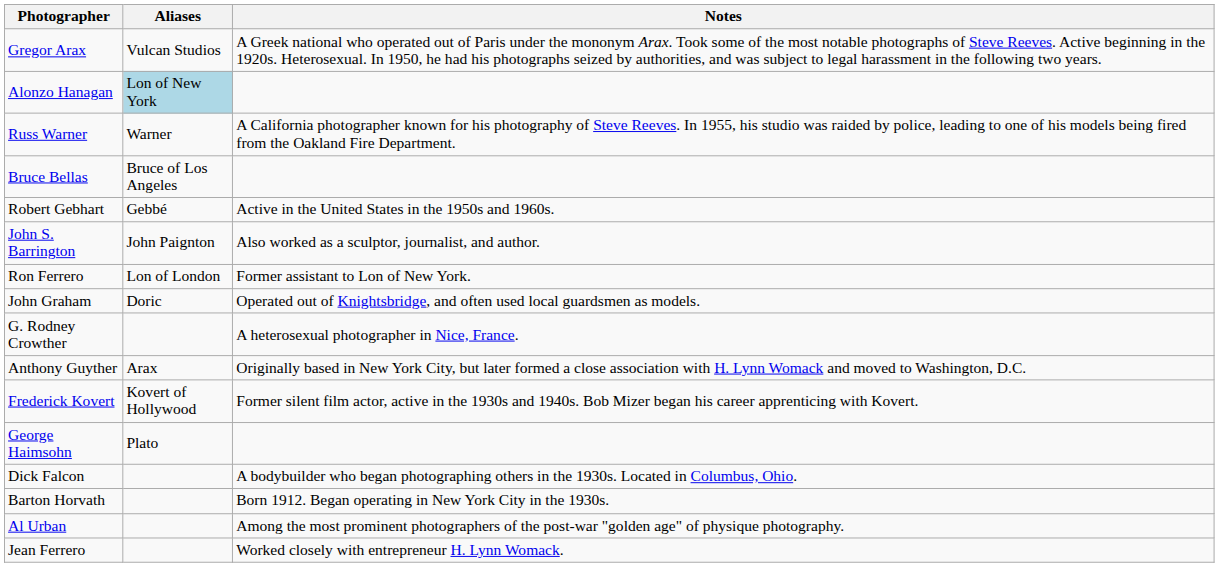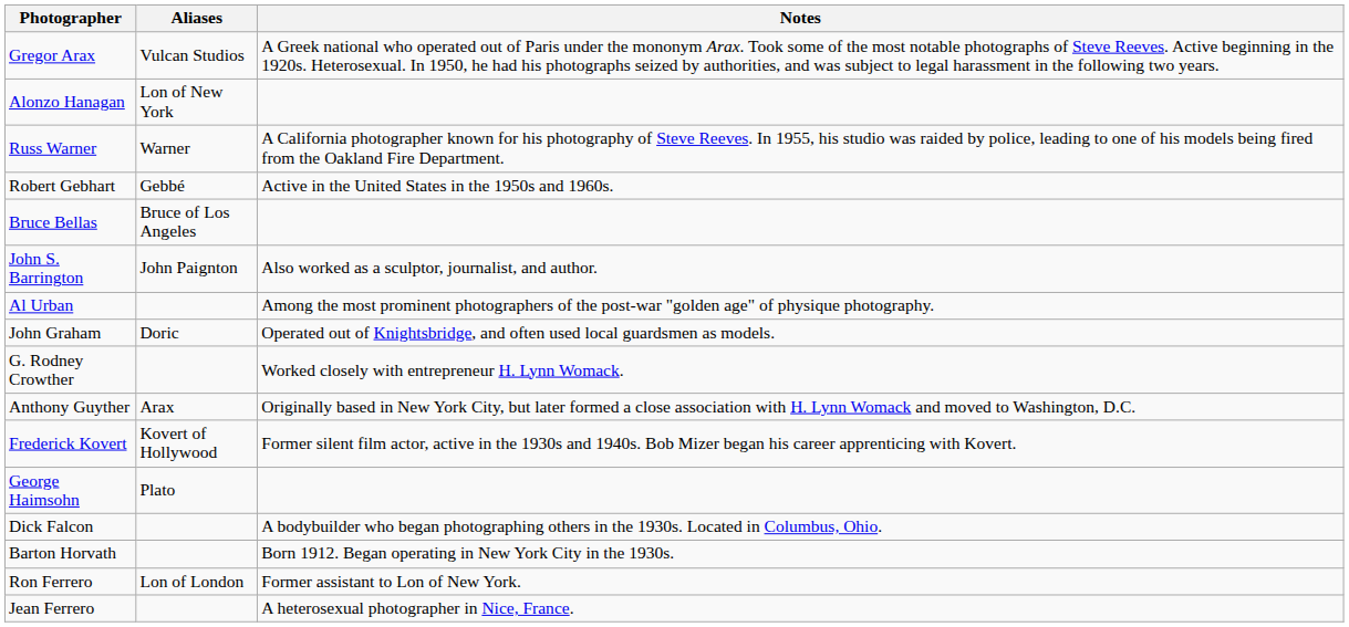 <table class="wikitable">
 <tr>
 <th>Photographer</th>
 <th>Aliases</th>
 <th>Notes</th>
 </tr>
 <tr>
 <td><a href='#'>Gregor Arax</a></td>
 <td>Vulcan Studios</td>
 <td>A Greek national who operated out of Paris under the mononym <em>Arax</em>. Took some of the most notable photographs of <a href='#'>Steve Reeves</a>. Active beginning in the 1920s. Heterosexual. In 1950, he had his photographs seized by authorities, and was subject to legal harassment in the following two years.</td>
 </tr>
 <tr>
 <td><a href='#'>Alonzo Hanagan</a></td>
-<td style="background: lightblue;">Lon of New York</td>
+<td>Lon of New York</td>
 <td></td>
 </tr>
 <tr>
 <td><a href='#'>Russ Warner</a></td>
 <td>Warner</td>
 <td>A California photographer known for his photography of <a href='#'>Steve Reeves</a>. In 1955, his studio was raided by police, leading to one of his models being fired from the Oakland Fire Department.</td>
 </tr>
 <tr>
+<td>Robert Gebhart</td>
+<td>Gebbé</td>
+<td>Active in the United States in the 1950s and 1960s.</td>
+</tr>
+<tr>
 <td><a href='#'>Bruce Bellas</a></td>
 <td>Bruce of Los Angeles</td>
 <td></td>
-</tr>
-<tr>
-<td>Robert Gebhart</td>
-<td>Gebbé</td>
-<td>Active in the United States in the 1950s and 1960s.</td>
 </tr>
 <tr>
 <td><a href='#'>John S. Barrington</a></td>
 <td>John Paignton</td>
 <td>Also worked as a sculptor, journalist, and author.</td>
 </tr>
 <tr>
-<td>Ron Ferrero</td>
-<td>Lon of London</td>
-<td>Former assistant to Lon of New York.</td>
+<td><a href='#'>Al Urban</a></td>
+<td></td>
+<td>Among the most prominent photographers of the post-war "golden age" of physique photography.</td>
 </tr>
 <tr>
 <td>John Graham</td>
 <td>Doric</td>
 <td>Operated out of <a href='#'>Knightsbridge</a>, and often used local guardsmen as models.</td>
 </tr>
 <tr>
 <td>G. Rodney Crowther</td>
 <td></td>
-<td>A heterosexual photographer in <a href='#'>Nice, France</a>.</td>
+<td>Worked closely with entrepreneur <a href='#'>H. Lynn Womack</a>.</td>
 </tr>
 <tr>
 <td>Anthony Guyther</td>
 <td>Arax</td>
 <td>Originally based in New York City, but later formed a close association with <a href='#'>H. Lynn Womack</a> and moved to Washington, D.C.</td>
 </tr>
 <tr>
 <td><a href='#'>Frederick Kovert</a></td>
 <td>Kovert of Hollywood</td>
 <td>Former silent film actor, active in the 1930s and 1940s. Bob Mizer began his career apprenticing with Kovert.</td>
 </tr>
 <tr>
 <td><a href='#'>George Haimsohn</a></td>
 <td>Plato</td>
 <td></td>
 </tr>
 <tr>
 <td>Dick Falcon</td>
 <td></td>
 <td>A bodybuilder who began photographing others in the 1930s. Located in <a href='#'>Columbus, Ohio</a>.</td>
 </tr>
 <tr>
 <td>Barton Horvath</td>
 <td></td>
 <td>Born 1912. Began operating in New York City in the 1930s.</td>
 </tr>
 <tr>
-<td><a href='#'>Al Urban</a></td>
-<td></td>
-<td>Among the most prominent photographers of the post-war "golden age" of physique photography.</td>
+<td>Ron Ferrero</td>
+<td>Lon of London</td>
+<td>Former assistant to Lon of New York.</td>
 </tr>
 <tr>
 <td>Jean Ferrero</td>
 <td></td>
-<td>Worked closely with entrepreneur <a href='#'>H. Lynn Womack</a>.</td>
+<td>A heterosexual photographer in <a href='#'>Nice, France</a>.</td>
 </tr>
 </table>
